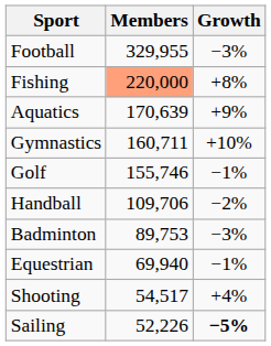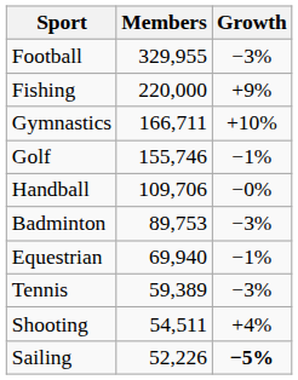 <table class="wikitable" style="float:right;">
 <tr>
 <th>Sport</th>
 <th>Members</th>
 <th>Growth</th>
 </tr>
 <tr>
 <td>Football</td>
 <td style="text-align:right;">329,955</td>
 <td style="text-align:center;"> −3%</td>
 </tr>
 <tr>
 <td>Fishing</td>
-<td style="background: lightsalmon; text-align:right;">220,000</td>
-<td style="text-align:center;"> +8%</td>
-</tr>
-<tr>
-<td>Aquatics</td>
-<td style="text-align:right;">170,639</td>
+<td style="text-align:right;">220,000</td>
 <td style="text-align:center;"> +9%</td>
 </tr>
 <tr>
 <td>Gymnastics</td>
-<td style="text-align:right;">160,711</td>
+<td style="text-align:right;">166,711</td>
 <td style="text-align:center;"> +10%</td>
 </tr>
 <tr>
 <td>Golf</td>
 <td style="text-align:right;">155,746</td>
 <td style="text-align:center;"> −1%</td>
 </tr>
 <tr>
 <td>Handball</td>
 <td style="text-align:right;">109,706</td>
-<td style="text-align:center;"> −2%</td>
+<td style="text-align:center;"> −0%</td>
 </tr>
 <tr>
 <td>Badminton</td>
 <td style="text-align:right;">89,753</td>
 <td style="text-align:center;"> −3%</td>
 </tr>
 <tr>
 <td>Equestrian</td>
 <td style="text-align:right;">69,940</td>
 <td style="text-align:center;"> −1%</td>
 </tr>
 <tr>
+<td>Tennis</td>
+<td style="text-align:right;">59,389</td>
+<td style="text-align:center;"> −3%</td>
+</tr>
+<tr>
 <td>Shooting</td>
-<td style="text-align:right;">54,517</td>
+<td style="text-align:right;">54,511</td>
 <td style="text-align:center;"> +4%</td>
 </tr>
 <tr>
 <td>Sailing</td>
 <td style="text-align:right;">52,226</td>
 <td style="text-align:center;"><strong> −5%</strong></td>
 </tr>
 </table>
